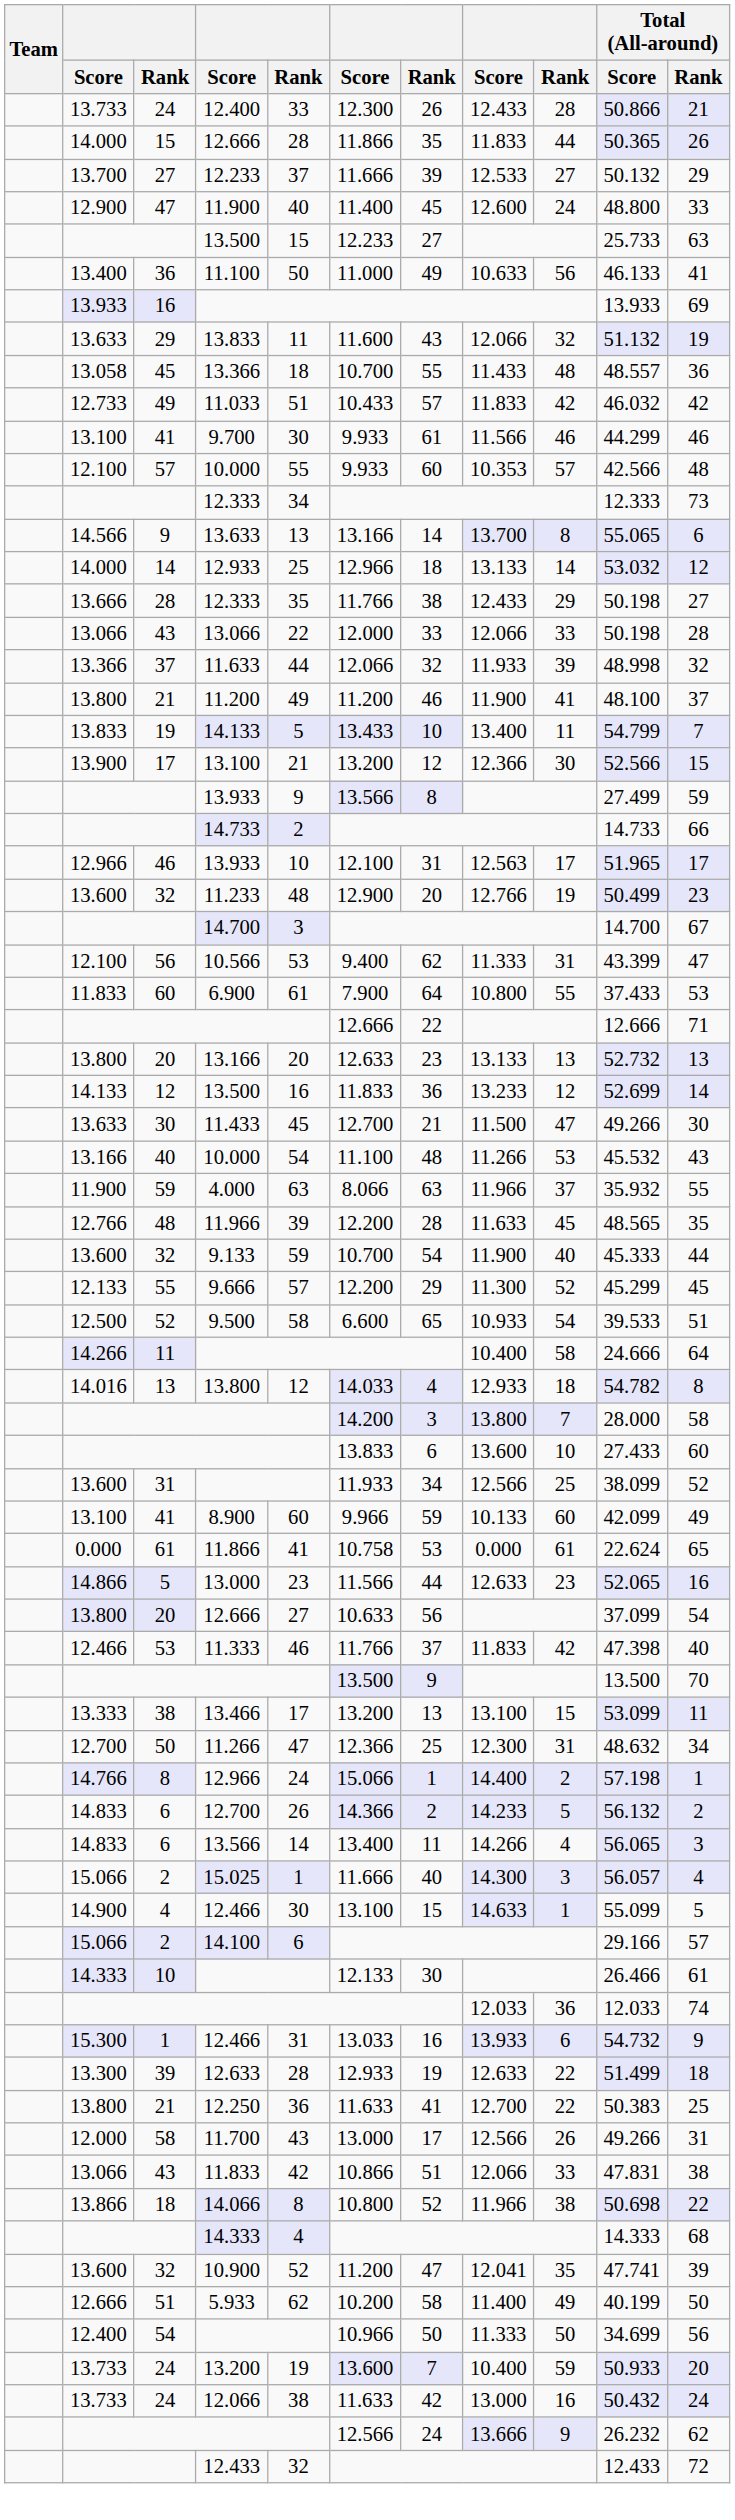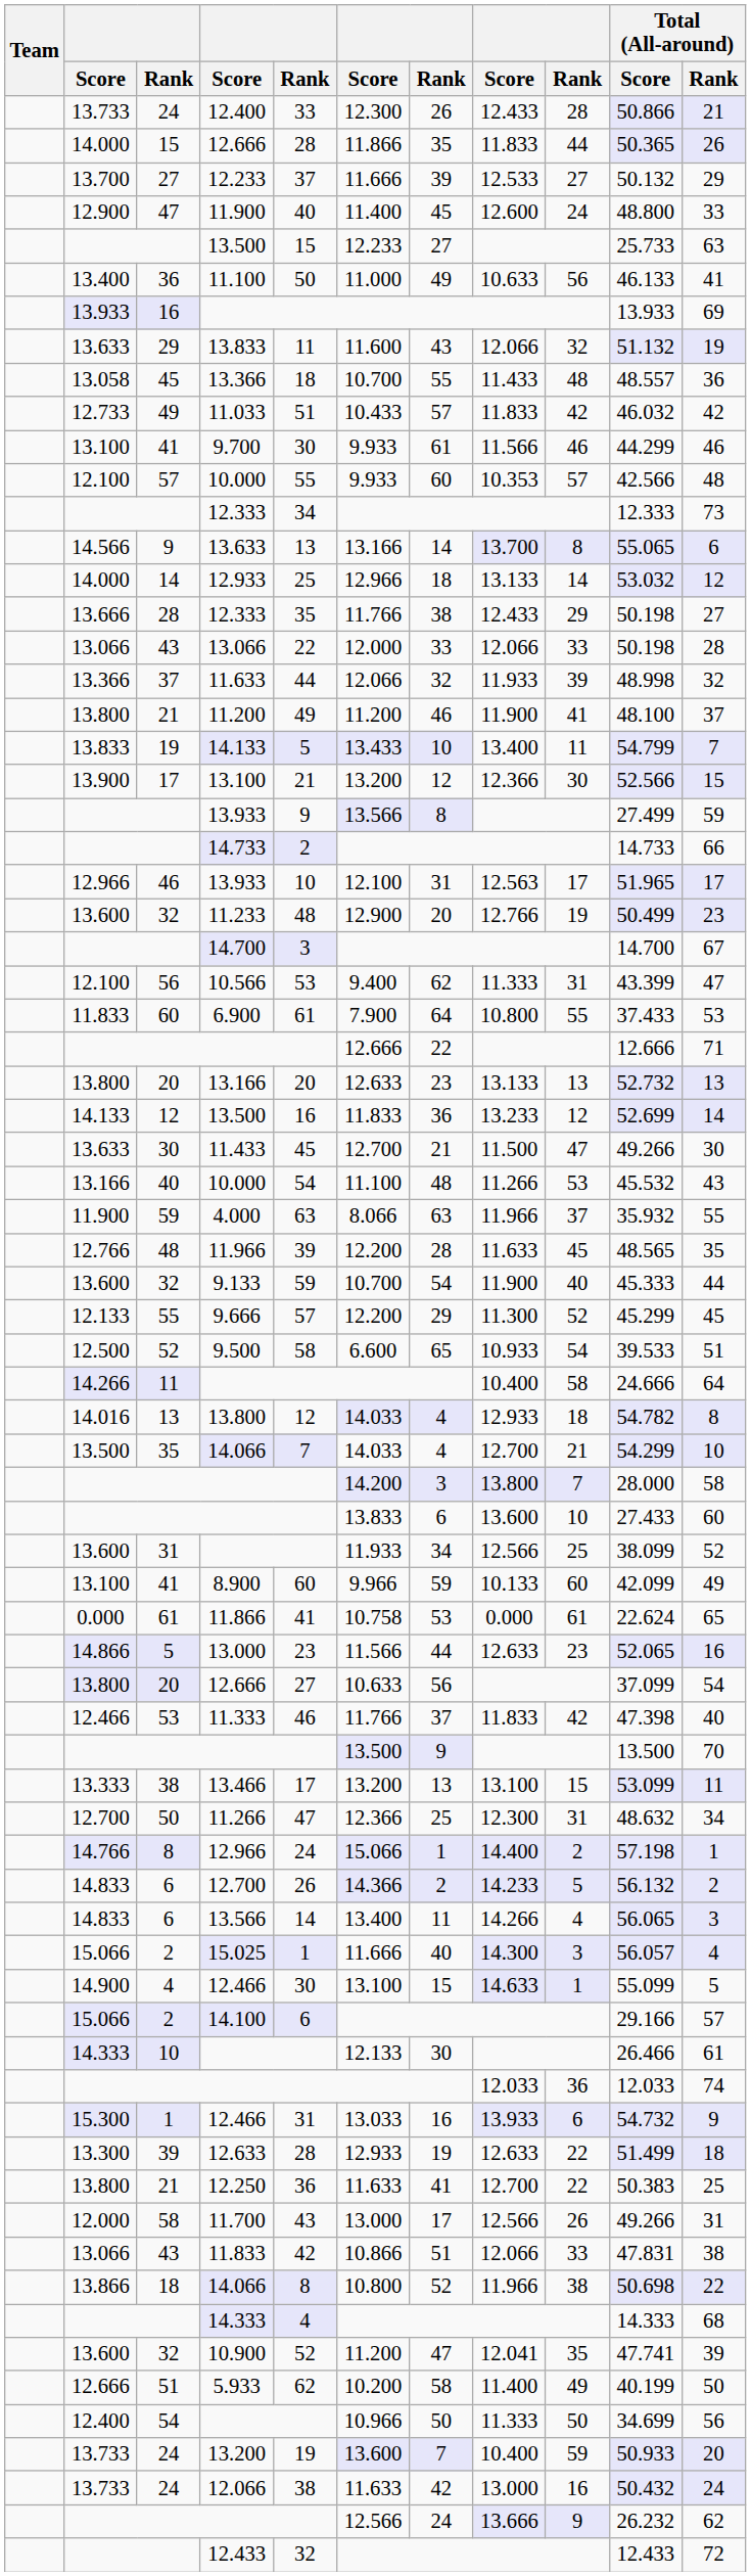 <table class="wikitable" style="text-align:center">
 <tr>
 <th rowspan=2>Team</th>
 <th style="width:6em" colspan=2></th>
 <th style="width:6em" colspan=2></th>
 <th style="width:6em" colspan=2></th>
 <th style="width:6em" colspan=2></th>
 <th style="width:6em" colspan=2>Total<br>(All-around)</th>
 </tr>
 <tr>
 <th>Score</th>
 <th>Rank</th>
 <th>Score</th>
 <th>Rank</th>
 <th>Score</th>
 <th>Rank</th>
 <th>Score</th>
 <th>Rank</th>
 <th>Score</th>
 <th>Rank<br></th>
 </tr>
 <tr>
 <td align=left></td>
 <td>13.733</td>
 <td>24</td>
 <td>12.400</td>
 <td>33</td>
 <td>12.300</td>
 <td>26</td>
 <td>12.433</td>
 <td>28</td>
 <td style="background:lavender;">50.866</td>
 <td style="background:lavender;">21</td>
 </tr>
 <tr>
 <td align=left></td>
 <td>14.000</td>
 <td>15</td>
 <td>12.666</td>
 <td>28</td>
 <td>11.866</td>
 <td>35</td>
 <td>11.833</td>
 <td>44</td>
 <td style="background:lavender;">50.365</td>
 <td style="background:lavender;">26</td>
 </tr>
 <tr>
 <td align=left></td>
 <td>13.700</td>
 <td>27</td>
 <td>12.233</td>
 <td>37</td>
 <td>11.666</td>
 <td>39</td>
 <td>12.533</td>
 <td>27</td>
 <td>50.132</td>
 <td>29</td>
 </tr>
 <tr>
 <td align=left></td>
 <td>12.900</td>
 <td>47</td>
 <td>11.900</td>
 <td>40</td>
 <td>11.400</td>
 <td>45</td>
 <td>12.600</td>
 <td>24</td>
 <td>48.800</td>
 <td>33</td>
 </tr>
 <tr>
 <td align=left></td>
 <td colspan=2> </td>
 <td>13.500</td>
 <td>15</td>
 <td>12.233</td>
 <td>27</td>
 <td colspan=2> </td>
 <td>25.733</td>
 <td>63</td>
 </tr>
 <tr>
 <td align=left></td>
 <td>13.400</td>
 <td>36</td>
 <td>11.100</td>
 <td>50</td>
 <td>11.000</td>
 <td>49</td>
 <td>10.633</td>
 <td>56</td>
 <td>46.133</td>
 <td>41</td>
 </tr>
 <tr>
 <td align=left></td>
 <td style="background:lavender;">13.933</td>
 <td style="background:lavender;">16</td>
 <td colspan=6> </td>
 <td>13.933</td>
 <td>69</td>
 </tr>
 <tr>
 <td align=left></td>
 <td>13.633</td>
 <td>29</td>
 <td>13.833</td>
 <td>11</td>
 <td>11.600</td>
 <td>43</td>
 <td>12.066</td>
 <td>32</td>
 <td style="background:lavender;">51.132</td>
 <td style="background:lavender;">19</td>
 </tr>
 <tr>
 <td align=left></td>
 <td>13.058</td>
 <td>45</td>
 <td>13.366</td>
 <td>18</td>
 <td>10.700</td>
 <td>55</td>
 <td>11.433</td>
 <td>48</td>
 <td>48.557</td>
 <td>36</td>
 </tr>
 <tr>
 <td align=left></td>
 <td>12.733</td>
 <td>49</td>
 <td>11.033</td>
 <td>51</td>
 <td>10.433</td>
 <td>57</td>
 <td>11.833</td>
 <td>42</td>
 <td>46.032</td>
 <td>42</td>
 </tr>
 <tr>
 <td align=left></td>
 <td>13.100</td>
 <td>41</td>
 <td>9.700</td>
 <td>30</td>
 <td>9.933</td>
 <td>61</td>
 <td>11.566</td>
 <td>46</td>
 <td>44.299</td>
 <td>46</td>
 </tr>
 <tr>
 <td align=left></td>
 <td>12.100</td>
 <td>57</td>
 <td>10.000</td>
 <td>55</td>
 <td>9.933</td>
 <td>60</td>
 <td>10.353</td>
 <td>57</td>
 <td>42.566</td>
 <td>48</td>
 </tr>
 <tr>
 <td align=left></td>
 <td colspan=2> </td>
 <td>12.333</td>
 <td>34</td>
 <td colspan=4> </td>
 <td>12.333</td>
 <td>73</td>
 </tr>
 <tr>
 <td align=left></td>
 <td>14.566</td>
 <td>9</td>
 <td>13.633</td>
 <td>13</td>
 <td>13.166</td>
 <td>14</td>
 <td style="background:lavender;">13.700</td>
 <td style="background:lavender;">8</td>
 <td style="background:lavender;">55.065</td>
 <td style="background:lavender;">6</td>
 </tr>
 <tr>
 <td align=left></td>
 <td>14.000</td>
 <td>14</td>
 <td>12.933</td>
 <td>25</td>
 <td>12.966</td>
 <td>18</td>
 <td>13.133</td>
 <td>14</td>
 <td style="background:lavender;">53.032</td>
 <td style="background:lavender;">12</td>
 </tr>
 <tr>
 <td align=left></td>
 <td>13.666</td>
 <td>28</td>
 <td>12.333</td>
 <td>35</td>
 <td>11.766</td>
 <td>38</td>
 <td>12.433</td>
 <td>29</td>
 <td>50.198</td>
 <td>27</td>
 </tr>
 <tr>
 <td align=left></td>
 <td>13.066</td>
 <td>43</td>
 <td>13.066</td>
 <td>22</td>
 <td>12.000</td>
 <td>33</td>
 <td>12.066</td>
 <td>33</td>
 <td>50.198</td>
 <td>28</td>
 </tr>
 <tr>
 <td align=left></td>
 <td>13.366</td>
 <td>37</td>
 <td>11.633</td>
 <td>44</td>
 <td>12.066</td>
 <td>32</td>
 <td>11.933</td>
 <td>39</td>
 <td>48.998</td>
 <td>32</td>
 </tr>
 <tr>
 <td align=left></td>
 <td>13.800</td>
 <td>21</td>
 <td>11.200</td>
 <td>49</td>
 <td>11.200</td>
 <td>46</td>
 <td>11.900</td>
 <td>41</td>
 <td>48.100</td>
 <td>37</td>
 </tr>
 <tr>
 <td align=left></td>
 <td>13.833</td>
 <td>19</td>
 <td style="background:lavender;">14.133</td>
 <td style="background:lavender;">5</td>
 <td style="background:lavender;">13.433</td>
 <td style="background:lavender;">10</td>
 <td>13.400</td>
 <td>11</td>
 <td style="background:lavender;">54.799</td>
 <td style="background:lavender;">7</td>
 </tr>
 <tr>
 <td align=left></td>
 <td>13.900</td>
 <td>17</td>
 <td>13.100</td>
 <td>21</td>
 <td>13.200</td>
 <td>12</td>
 <td>12.366</td>
 <td>30</td>
 <td style="background:lavender;">52.566</td>
 <td style="background:lavender;">15</td>
 </tr>
 <tr>
 <td align=left></td>
 <td colspan=2> </td>
 <td>13.933</td>
 <td>9</td>
 <td style="background:lavender;">13.566</td>
 <td style="background:lavender;">8</td>
 <td colspan=2> </td>
 <td>27.499</td>
 <td>59</td>
 </tr>
 <tr>
 <td align=left></td>
 <td colspan=2> </td>
 <td style="background:lavender;">14.733</td>
 <td style="background:lavender;">2</td>
 <td colspan=4> </td>
 <td>14.733</td>
 <td>66</td>
 </tr>
 <tr>
 <td align=left></td>
 <td>12.966</td>
 <td>46</td>
 <td>13.933</td>
 <td>10</td>
 <td>12.100</td>
 <td>31</td>
 <td>12.563</td>
 <td>17</td>
 <td style="background:lavender;">51.965</td>
 <td style="background:lavender;">17</td>
 </tr>
 <tr>
 <td align=left></td>
 <td>13.600</td>
 <td>32</td>
 <td>11.233</td>
 <td>48</td>
 <td>12.900</td>
 <td>20</td>
 <td>12.766</td>
 <td>19</td>
 <td style="background:lavender;">50.499</td>
 <td style="background:lavender;">23</td>
 </tr>
 <tr>
 <td align=left></td>
 <td colspan=2> </td>
 <td style="background:lavender;">14.700</td>
 <td style="background:lavender;">3</td>
 <td colspan=4> </td>
 <td>14.700</td>
 <td>67</td>
 </tr>
 <tr>
 <td align=left></td>
 <td>12.100</td>
 <td>56</td>
 <td>10.566</td>
 <td>53</td>
 <td>9.400</td>
 <td>62</td>
 <td>11.333</td>
 <td>31</td>
 <td>43.399</td>
 <td>47</td>
 </tr>
 <tr>
 <td align=left></td>
 <td>11.833</td>
 <td>60</td>
 <td>6.900</td>
 <td>61</td>
 <td>7.900</td>
 <td>64</td>
 <td>10.800</td>
 <td>55</td>
 <td>37.433</td>
 <td>53</td>
 </tr>
 <tr>
 <td align=left></td>
 <td colspan=4> </td>
 <td>12.666</td>
 <td>22</td>
 <td colspan=2> </td>
 <td>12.666</td>
 <td>71</td>
 </tr>
 <tr>
 <td align=left></td>
 <td>13.800</td>
 <td>20</td>
 <td>13.166</td>
 <td>20</td>
 <td>12.633</td>
 <td>23</td>
 <td>13.133</td>
 <td>13</td>
 <td style="background:lavender;">52.732</td>
 <td style="background:lavender;">13</td>
 </tr>
 <tr>
 <td align=left></td>
 <td>14.133</td>
 <td>12</td>
 <td>13.500</td>
 <td>16</td>
 <td>11.833</td>
 <td>36</td>
 <td>13.233</td>
 <td>12</td>
 <td style="background:lavender;">52.699</td>
 <td style="background:lavender;">14</td>
 </tr>
 <tr>
 <td align=left></td>
 <td>13.633</td>
 <td>30</td>
 <td>11.433</td>
 <td>45</td>
 <td>12.700</td>
 <td>21</td>
 <td>11.500</td>
 <td>47</td>
 <td>49.266</td>
 <td>30</td>
 </tr>
 <tr>
 <td align=left></td>
 <td>13.166</td>
 <td>40</td>
 <td>10.000</td>
 <td>54</td>
 <td>11.100</td>
 <td>48</td>
 <td>11.266</td>
 <td>53</td>
 <td>45.532</td>
 <td>43</td>
 </tr>
 <tr>
 <td align=left></td>
 <td>11.900</td>
 <td>59</td>
 <td>4.000</td>
 <td>63</td>
 <td>8.066</td>
 <td>63</td>
 <td>11.966</td>
 <td>37</td>
 <td>35.932</td>
 <td>55</td>
 </tr>
 <tr>
 <td align=left></td>
 <td>12.766</td>
 <td>48</td>
 <td>11.966</td>
 <td>39</td>
 <td>12.200</td>
 <td>28</td>
 <td>11.633</td>
 <td>45</td>
 <td>48.565</td>
 <td>35</td>
 </tr>
 <tr>
 <td align=left></td>
 <td>13.600</td>
 <td>32</td>
 <td>9.133</td>
 <td>59</td>
 <td>10.700</td>
 <td>54</td>
 <td>11.900</td>
 <td>40</td>
 <td>45.333</td>
 <td>44</td>
 </tr>
 <tr>
 <td align=left></td>
 <td>12.133</td>
 <td>55</td>
 <td>9.666</td>
 <td>57</td>
 <td>12.200</td>
 <td>29</td>
 <td>11.300</td>
 <td>52</td>
 <td>45.299</td>
 <td>45</td>
 </tr>
 <tr>
 <td align=left></td>
 <td>12.500</td>
 <td>52</td>
 <td>9.500</td>
 <td>58</td>
 <td>6.600</td>
 <td>65</td>
 <td>10.933</td>
 <td>54</td>
 <td>39.533</td>
 <td>51</td>
 </tr>
 <tr>
 <td align=left></td>
 <td style="background:lavender;">14.266</td>
 <td style="background:lavender;">11</td>
 <td colspan=4> </td>
 <td>10.400</td>
 <td>58</td>
 <td>24.666</td>
 <td>64</td>
 </tr>
 <tr>
 <td align=left></td>
 <td>14.016</td>
 <td>13</td>
 <td>13.800</td>
 <td>12</td>
 <td style="background:lavender;">14.033</td>
 <td style="background:lavender;">4</td>
 <td>12.933</td>
 <td>18</td>
 <td style="background:lavender;">54.782</td>
 <td style="background:lavender;">8</td>
 </tr>
 <tr>
 <td align=left></td>
+<td>13.500</td>
+<td>35</td>
+<td style="background:lavender;">14.066</td>
+<td style="background:lavender;">7</td>
+<td>14.033</td>
+<td>4</td>
+<td>12.700</td>
+<td>21</td>
+<td style="background:lavender;">54.299</td>
+<td style="background:lavender;">10</td>
+</tr>
+<tr>
+<td align=left></td>
 <td colspan=4> </td>
 <td style="background:lavender;">14.200</td>
 <td style="background:lavender;">3</td>
 <td style="background:lavender;">13.800</td>
 <td style="background:lavender;">7</td>
 <td>28.000</td>
 <td>58</td>
 </tr>
 <tr>
 <td align=left></td>
 <td colspan=4> </td>
 <td>13.833</td>
 <td>6</td>
 <td>13.600</td>
 <td>10</td>
 <td>27.433</td>
 <td>60</td>
 </tr>
 <tr>
 <td align=left></td>
 <td>13.600</td>
 <td>31</td>
 <td colspan=2> </td>
 <td>11.933</td>
 <td>34</td>
 <td>12.566</td>
 <td>25</td>
 <td>38.099</td>
 <td>52</td>
 </tr>
 <tr>
 <td align=left></td>
 <td>13.100</td>
 <td>41</td>
 <td>8.900</td>
 <td>60</td>
 <td>9.966</td>
 <td>59</td>
 <td>10.133</td>
 <td>60</td>
 <td>42.099</td>
 <td>49</td>
 </tr>
 <tr>
 <td align=left></td>
 <td>0.000</td>
 <td>61</td>
 <td>11.866</td>
 <td>41</td>
 <td>10.758</td>
 <td>53</td>
 <td>0.000</td>
 <td>61</td>
 <td>22.624</td>
 <td>65</td>
 </tr>
 <tr>
 <td align=left></td>
 <td style="background:lavender;">14.866</td>
 <td style="background:lavender;">5</td>
 <td>13.000</td>
 <td>23</td>
 <td>11.566</td>
 <td>44</td>
 <td>12.633</td>
 <td>23</td>
 <td style="background:lavender;">52.065</td>
 <td style="background:lavender;">16</td>
 </tr>
 <tr>
 <td align=left></td>
 <td style="background:lavender;">13.800</td>
 <td style="background:lavender;">20</td>
 <td>12.666</td>
 <td>27</td>
 <td>10.633</td>
 <td>56</td>
 <td colspan=2> </td>
 <td>37.099</td>
 <td>54</td>
 </tr>
 <tr>
 <td align=left></td>
 <td>12.466</td>
 <td>53</td>
 <td>11.333</td>
 <td>46</td>
 <td>11.766</td>
 <td>37</td>
 <td>11.833</td>
 <td>42</td>
 <td>47.398</td>
 <td>40</td>
 </tr>
 <tr>
 <td align=left></td>
 <td colspan=4> </td>
 <td style="background:lavender;">13.500</td>
 <td style="background:lavender;">9</td>
 <td colspan=2> </td>
 <td>13.500</td>
 <td>70</td>
 </tr>
 <tr>
 <td align=left></td>
 <td>13.333</td>
 <td>38</td>
 <td>13.466</td>
 <td>17</td>
 <td>13.200</td>
 <td>13</td>
 <td>13.100</td>
 <td>15</td>
 <td style="background:lavender;">53.099</td>
 <td style="background:lavender;">11</td>
 </tr>
 <tr>
 <td align=left></td>
 <td>12.700</td>
 <td>50</td>
 <td>11.266</td>
 <td>47</td>
 <td>12.366</td>
 <td>25</td>
 <td>12.300</td>
 <td>31</td>
 <td>48.632</td>
 <td>34</td>
 </tr>
 <tr>
 <td align=left></td>
 <td style="background:lavender;">14.766</td>
 <td style="background:lavender;">8</td>
 <td>12.966</td>
 <td>24</td>
 <td style="background:lavender;">15.066</td>
 <td style="background:lavender;">1</td>
 <td style="background:lavender;">14.400</td>
 <td style="background:lavender;">2</td>
 <td style="background:lavender;">57.198</td>
 <td style="background:lavender;">1</td>
 </tr>
 <tr>
 <td align=left></td>
 <td>14.833</td>
 <td>6</td>
 <td>12.700</td>
 <td>26</td>
 <td style="background:lavender;">14.366</td>
 <td style="background:lavender;">2</td>
 <td style="background:lavender;">14.233</td>
 <td style="background:lavender;">5</td>
 <td style="background:lavender;">56.132</td>
 <td style="background:lavender;">2</td>
 </tr>
 <tr>
 <td align=left></td>
 <td>14.833</td>
 <td>6</td>
 <td>13.566</td>
 <td>14</td>
 <td>13.400</td>
 <td>11</td>
 <td>14.266</td>
 <td>4</td>
 <td style="background:lavender;">56.065</td>
 <td style="background:lavender;">3</td>
 </tr>
 <tr>
 <td align=left></td>
 <td>15.066</td>
 <td>2</td>
 <td style="background:lavender;">15.025</td>
 <td style="background:lavender;">1</td>
 <td>11.666</td>
 <td>40</td>
 <td style="background:lavender;">14.300</td>
 <td style="background:lavender;">3</td>
 <td style="background:lavender;">56.057</td>
 <td style="background:lavender;">4</td>
 </tr>
 <tr>
 <td align=left></td>
 <td>14.900</td>
 <td>4</td>
 <td>12.466</td>
 <td>30</td>
 <td>13.100</td>
 <td>15</td>
 <td style="background:lavender;">14.633</td>
 <td style="background:lavender;">1</td>
 <td>55.099</td>
 <td>5</td>
 </tr>
 <tr>
 <td align=left></td>
 <td style="background:lavender;">15.066</td>
 <td style="background:lavender;">2</td>
 <td style="background:lavender;">14.100</td>
 <td style="background:lavender;">6</td>
 <td colspan=4> </td>
 <td>29.166</td>
 <td>57</td>
 </tr>
 <tr>
 <td align=left></td>
 <td style="background:lavender;">14.333</td>
 <td style="background:lavender;">10</td>
 <td colspan=2> </td>
 <td>12.133</td>
 <td>30</td>
 <td colspan=2> </td>
 <td>26.466</td>
 <td>61</td>
 </tr>
 <tr>
 <td align=left></td>
 <td colspan=6> </td>
 <td>12.033</td>
 <td>36</td>
 <td>12.033</td>
 <td>74</td>
 </tr>
 <tr>
 <td align=left></td>
 <td style="background:lavender;">15.300</td>
 <td style="background:lavender;">1</td>
 <td>12.466</td>
 <td>31</td>
 <td>13.033</td>
 <td>16</td>
 <td style="background:lavender;">13.933</td>
 <td style="background:lavender;">6</td>
 <td style="background:lavender;">54.732</td>
 <td style="background:lavender;">9</td>
 </tr>
 <tr>
 <td align=left></td>
 <td>13.300</td>
 <td>39</td>
 <td>12.633</td>
 <td>28</td>
 <td>12.933</td>
 <td>19</td>
 <td>12.633</td>
 <td>22</td>
 <td style="background:lavender;">51.499</td>
 <td style="background:lavender;">18</td>
 </tr>
 <tr>
 <td align=left></td>
 <td>13.800</td>
 <td>21</td>
 <td>12.250</td>
 <td>36</td>
 <td>11.633</td>
 <td>41</td>
 <td>12.700</td>
 <td>22</td>
 <td>50.383</td>
 <td>25</td>
 </tr>
 <tr>
 <td align=left></td>
 <td>12.000</td>
 <td>58</td>
 <td>11.700</td>
 <td>43</td>
 <td>13.000</td>
 <td>17</td>
 <td>12.566</td>
 <td>26</td>
 <td>49.266</td>
 <td>31</td>
 </tr>
 <tr>
 <td align=left></td>
 <td>13.066</td>
 <td>43</td>
 <td>11.833</td>
 <td>42</td>
 <td>10.866</td>
 <td>51</td>
 <td>12.066</td>
 <td>33</td>
 <td>47.831</td>
 <td>38</td>
 </tr>
 <tr>
 <td align=left></td>
 <td>13.866</td>
 <td>18</td>
 <td style="background:lavender;">14.066</td>
 <td style="background:lavender;">8</td>
 <td>10.800</td>
 <td>52</td>
 <td>11.966</td>
 <td>38</td>
 <td style="background:lavender;">50.698</td>
 <td style="background:lavender;">22</td>
 </tr>
 <tr>
 <td align=left></td>
 <td colspan=2> </td>
 <td style="background:lavender;">14.333</td>
 <td style="background:lavender;">4</td>
 <td colspan=4> </td>
 <td>14.333</td>
 <td>68</td>
 </tr>
 <tr>
 <td align=left></td>
 <td>13.600</td>
 <td>32</td>
 <td>10.900</td>
 <td>52</td>
 <td>11.200</td>
 <td>47</td>
 <td>12.041</td>
 <td>35</td>
 <td>47.741</td>
 <td>39</td>
 </tr>
 <tr>
 <td align=left></td>
 <td>12.666</td>
 <td>51</td>
 <td>5.933</td>
 <td>62</td>
 <td>10.200</td>
 <td>58</td>
 <td>11.400</td>
 <td>49</td>
 <td>40.199</td>
 <td>50</td>
 </tr>
 <tr>
 <td align=left></td>
 <td>12.400</td>
 <td>54</td>
 <td colspan=2> </td>
 <td>10.966</td>
 <td>50</td>
 <td>11.333</td>
 <td>50</td>
 <td>34.699</td>
 <td>56</td>
 </tr>
 <tr>
 <td align=left></td>
 <td>13.733</td>
 <td>24</td>
 <td>13.200</td>
 <td>19</td>
 <td style="background:lavender;">13.600</td>
 <td style="background:lavender;">7</td>
 <td>10.400</td>
 <td>59</td>
 <td style="background:lavender;">50.933</td>
 <td style="background:lavender;">20</td>
 </tr>
 <tr>
 <td align=left></td>
 <td>13.733</td>
 <td>24</td>
 <td>12.066</td>
 <td>38</td>
 <td>11.633</td>
 <td>42</td>
 <td>13.000</td>
 <td>16</td>
 <td style="background:lavender;">50.432</td>
 <td style="background:lavender;">24</td>
 </tr>
 <tr>
 <td align=left></td>
 <td colspan=4> </td>
 <td>12.566</td>
 <td>24</td>
 <td style="background:lavender;">13.666</td>
 <td style="background:lavender;">9</td>
 <td>26.232</td>
 <td>62</td>
 </tr>
 <tr>
 <td align=left></td>
 <td colspan=2> </td>
 <td>12.433</td>
 <td>32</td>
 <td colspan=4> </td>
 <td>12.433</td>
 <td>72</td>
 </tr>
 </table>
